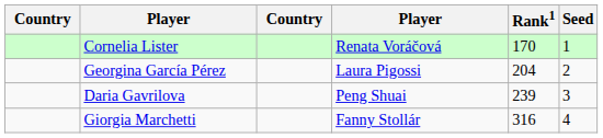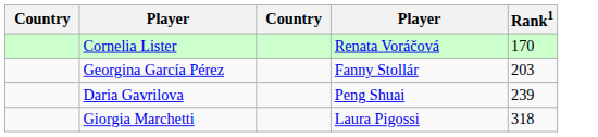 <table class="sortable wikitable">
 <tr>
 <th width="70">Country</th>
 <th width="175">Player</th>
 <th width="70">Country</th>
 <th width="175">Player</th>
 <th>Rank<sup>1</sup></th>
-<th>Seed</th>
 </tr>
 <tr style="background:#cfc;">
 <td></td>
 <td><a href='#'>Cornelia Lister</a></td>
 <td></td>
 <td><a href='#'>Renata Voráčová</a></td>
 <td>170</td>
-<td>1</td>
 </tr>
 <tr>
 <td></td>
 <td><a href='#'>Georgina García Pérez</a></td>
 <td></td>
-<td><a href='#'>Laura Pigossi</a></td>
-<td>204</td>
-<td>2</td>
+<td><a href='#'>Fanny Stollár</a></td>
+<td>203</td>
 </tr>
 <tr>
 <td></td>
 <td><a href='#'>Daria Gavrilova</a></td>
 <td></td>
 <td><a href='#'>Peng Shuai</a></td>
 <td>239</td>
-<td>3</td>
 </tr>
 <tr>
 <td></td>
 <td><a href='#'>Giorgia Marchetti</a></td>
 <td></td>
-<td><a href='#'>Fanny Stollár</a></td>
-<td>316</td>
-<td>4</td>
+<td><a href='#'>Laura Pigossi</a></td>
+<td>318</td>
 </tr>
 </table>
